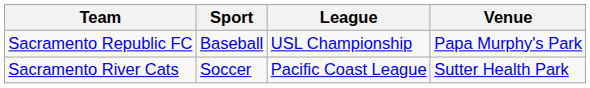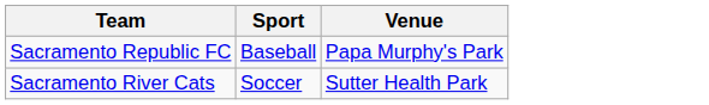 <table class="wikitable">
 <tr>
 <th>Team</th>
 <th>Sport</th>
-<th>League</th>
 <th>Venue</th>
 </tr>
 <tr>
 <td><a href='#'>Sacramento Republic FC</a></td>
 <td><a href='#'>Baseball</a></td>
-<td><a href='#'>USL Championship</a></td>
 <td><a href='#'>Papa Murphy's Park</a></td>
 </tr>
 <tr>
 <td><a href='#'>Sacramento River Cats</a></td>
 <td><a href='#'>Soccer</a></td>
-<td><a href='#'>Pacific Coast League</a></td>
 <td><a href='#'>Sutter Health Park</a></td>
 </tr>
 </table>
